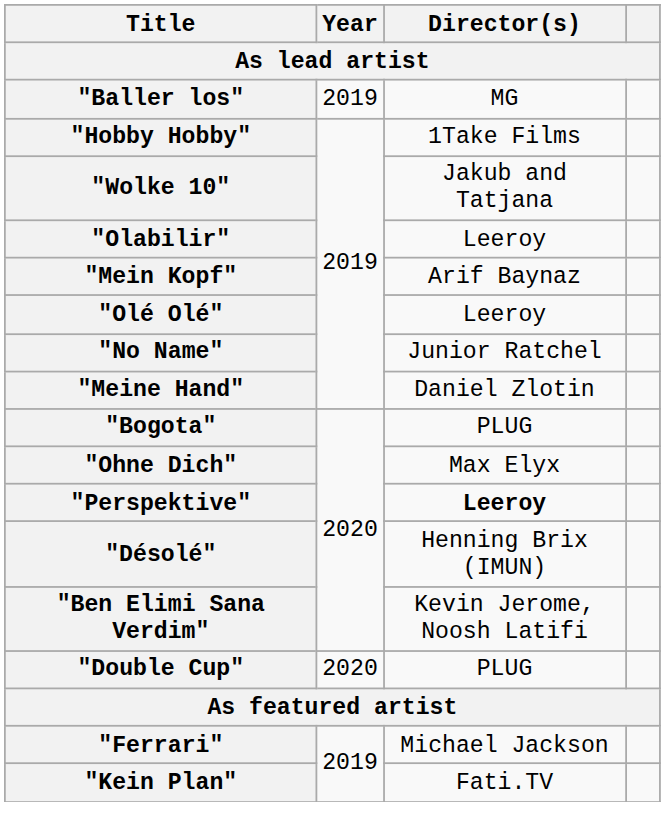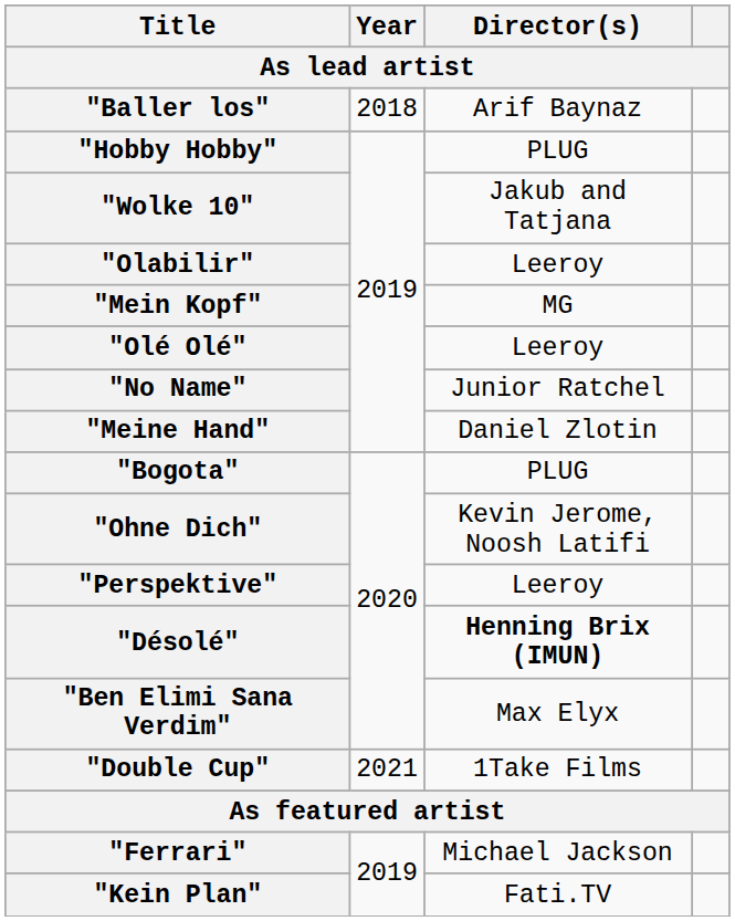 <table class="wikitable plainrowheaders" style="text-align:center;">
 <tr>
 <th scope="col" style="width:13em;">Title</th>
 <th scope="col" style="width:1em;">Year</th>
 <th scope="col" style="width:10em;">Director(s)</th>
 <th scope="col" style="width:1em;"></th>
 </tr>
 <tr>
 <th scope="col" colspan="4">As lead artist</th>
 </tr>
 <tr>
 <th scope="row">"Baller los"</th>
-<td>2019</td>
-<td>MG</td>
+<td>2018</td>
+<td>Arif Baynaz</td>
 <td></td>
 </tr>
 <tr>
 <th scope="row">"Hobby Hobby"</th>
 <td rowspan="7">2019</td>
-<td>1Take Films</td>
+<td>PLUG</td>
 <td></td>
 </tr>
 <tr>
 <th scope="row">"Wolke 10"</th>
 <td>Jakub and Tatjana</td>
 <td></td>
 </tr>
 <tr>
 <th scope="row">"Olabilir"</th>
 <td>Leeroy</td>
 <td></td>
 </tr>
 <tr>
 <th scope="row">"Mein Kopf"</th>
-<td>Arif Baynaz</td>
+<td>MG</td>
 <td></td>
 </tr>
 <tr>
 <th scope="row">"Olé Olé"<br></th>
 <td>Leeroy</td>
 <td></td>
 </tr>
 <tr>
 <th scope="row">"No Name"</th>
 <td>Junior Ratchel</td>
 <td></td>
 </tr>
 <tr>
 <th scope="row">"Meine Hand"</th>
 <td>Daniel Zlotin</td>
 <td></td>
 </tr>
 <tr>
 <th scope="row">"Bogota"</th>
 <td rowspan="5">2020</td>
 <td>PLUG</td>
 <td></td>
 </tr>
 <tr>
 <th scope="row">"Ohne Dich"</th>
+<td>Kevin Jerome, Noosh Latifi</td>
+<td></td>
+</tr>
+<tr>
+<th scope="row">"Perspektive"</th>
+<td>Leeroy</td>
+<td></td>
+</tr>
+<tr>
+<th scope="row">"Désolé"<br></th>
+<td><strong>Henning Brix (IMUN)</strong></td>
+<td></td>
+</tr>
+<tr>
+<th scope="row">"Ben Elimi Sana Verdim"</th>
 <td>Max Elyx</td>
 <td></td>
 </tr>
 <tr>
-<th scope="row">"Perspektive"</th>
-<td><strong>Leeroy</strong></td>
-<td></td>
-</tr>
-<tr>
-<th scope="row">"Désolé"<br></th>
-<td>Henning Brix (IMUN)</td>
-<td></td>
-</tr>
-<tr>
-<th scope="row">"Ben Elimi Sana Verdim"</th>
-<td>Kevin Jerome, Noosh Latifi</td>
-<td></td>
-</tr>
-<tr>
 <th scope="row">"Double Cup"</th>
-<td>2020</td>
-<td>PLUG</td>
+<td>2021</td>
+<td>1Take Films</td>
 <td></td>
 </tr>
 <tr>
 <th scope="col" colspan="4">As featured artist</th>
 </tr>
 <tr>
 <th scope="row">"Ferrari"<br></th>
 <td rowspan="2">2019</td>
 <td>Michael Jackson</td>
 <td></td>
 </tr>
 <tr>
 <th scope="row">"Kein Plan"<br></th>
 <td>Fati.TV</td>
 <td></td>
 </tr>
 <tr>
 </tr>
 </table>
